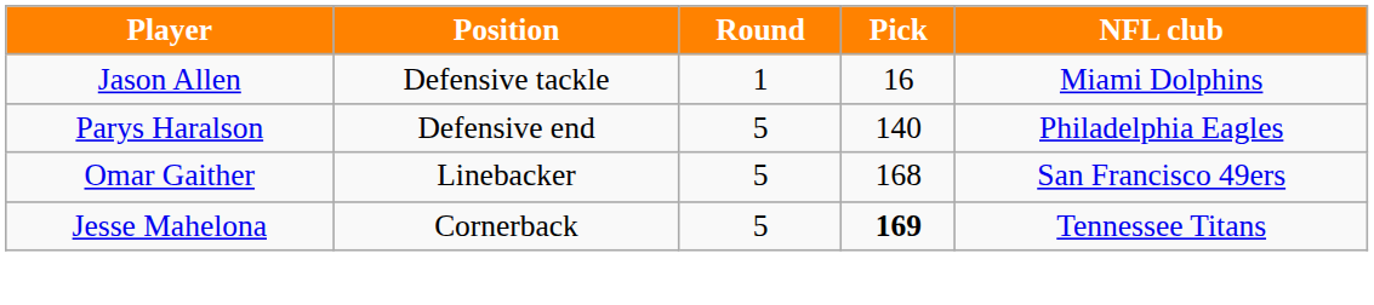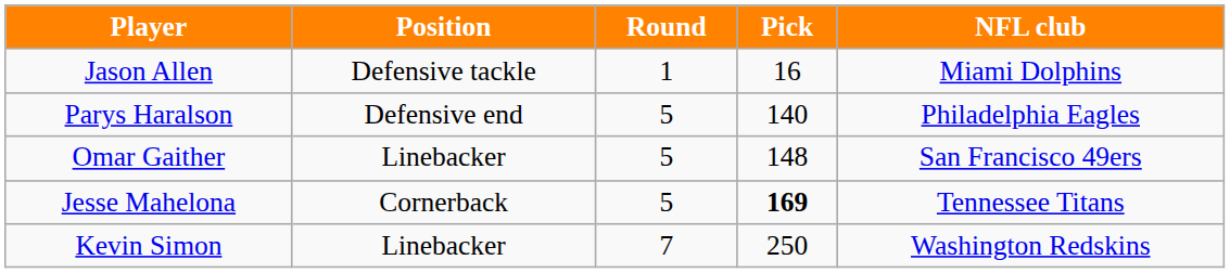 <table class="wikitable" width="80%">
 <tr align="center"  style="background:#FF8200;color:#FFFFFF;">
 <td><strong>Player</strong></td>
 <td><strong>Position</strong></td>
 <td><strong>Round</strong></td>
 <td><strong>Pick</strong></td>
 <td><strong>NFL club</strong></td>
 </tr>
 <tr align="center" bgcolor="">
 <td><a href='#'>Jason Allen</a></td>
 <td>Defensive tackle</td>
 <td>1</td>
 <td>16</td>
 <td><a href='#'>Miami Dolphins</a></td>
 </tr>
 <tr align="center" bgcolor="">
 <td><a href='#'>Parys Haralson</a></td>
 <td>Defensive end</td>
 <td>5</td>
 <td>140</td>
 <td><a href='#'>Philadelphia Eagles</a></td>
 </tr>
 <tr align="center" bgcolor="">
 <td><a href='#'>Omar Gaither</a></td>
 <td>Linebacker</td>
 <td>5</td>
-<td>168</td>
+<td>148</td>
 <td><a href='#'>San Francisco 49ers</a></td>
 </tr>
 <tr align="center" bgcolor="">
 <td><a href='#'>Jesse Mahelona</a></td>
 <td>Cornerback</td>
 <td>5</td>
 <td><strong>169</strong></td>
 <td><a href='#'>Tennessee Titans</a></td>
 </tr>
+<tr align="center" bgcolor="">
+<td><a href='#'>Kevin Simon</a></td>
+<td>Linebacker</td>
+<td>7</td>
+<td>250</td>
+<td><a href='#'>Washington Redskins</a></td>
+</tr>
 </table>
